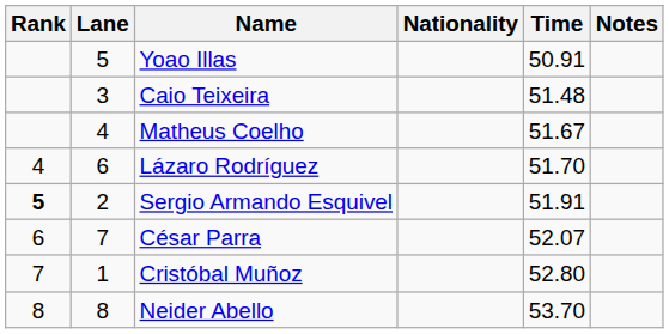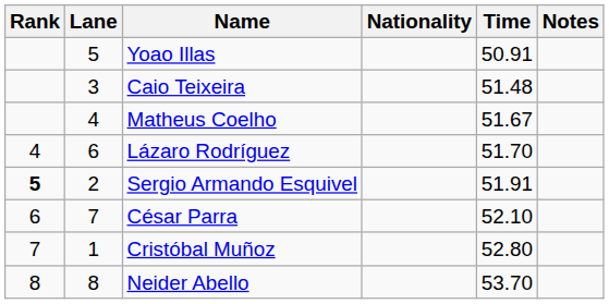 <table class="wikitable sortable" style="text-align:center;font-size:95%">
 <tr>
 <th>Rank</th>
 <th>Lane</th>
 <th>Name</th>
 <th>Nationality</th>
 <th>Time</th>
 <th>Notes</th>
 </tr>
 <tr>
 <td></td>
 <td>5</td>
 <td align=left><a href='#'>Yoao Illas</a></td>
 <td align=left></td>
 <td>50.91</td>
 <td></td>
 </tr>
 <tr>
 <td></td>
 <td>3</td>
 <td align=left><a href='#'>Caio Teixeira</a></td>
 <td align=left></td>
 <td>51.48</td>
 <td></td>
 </tr>
 <tr>
 <td></td>
 <td>4</td>
 <td align=left><a href='#'>Matheus Coelho</a></td>
 <td align=left></td>
 <td>51.67</td>
 <td></td>
 </tr>
 <tr>
 <td>4</td>
 <td>6</td>
 <td align=left><a href='#'>Lázaro Rodríguez</a></td>
 <td align=left></td>
 <td>51.70</td>
 <td></td>
 </tr>
 <tr>
 <td><strong>5</strong></td>
 <td>2</td>
 <td align=left><a href='#'>Sergio Armando Esquivel</a></td>
 <td align=left></td>
 <td>51.91</td>
 <td></td>
 </tr>
 <tr>
 <td>6</td>
 <td>7</td>
 <td align=left><a href='#'>César Parra</a></td>
 <td align=left></td>
-<td>52.07</td>
+<td>52.10</td>
 <td></td>
 </tr>
 <tr>
 <td>7</td>
 <td>1</td>
 <td align=left><a href='#'>Cristóbal Muñoz</a></td>
 <td align=left></td>
 <td>52.80</td>
 <td></td>
 </tr>
 <tr>
 <td>8</td>
 <td>8</td>
 <td align=left><a href='#'>Neider Abello</a></td>
 <td align=left></td>
 <td>53.70</td>
 <td></td>
 </tr>
 </table>
